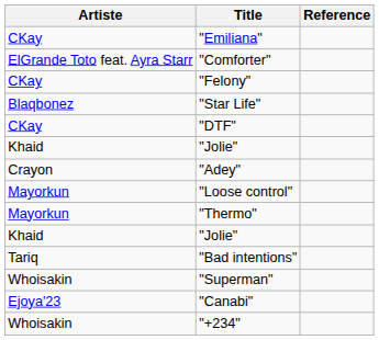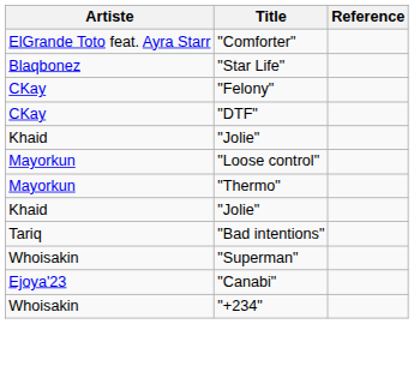 <table class="wikitable">
 <tr>
 <th>Artiste</th>
 <th>Title</th>
 <th>Reference</th>
 </tr>
 <tr>
-<td><a href='#'>CKay</a></td>
-<td>"<a href='#'>Emiliana</a>"</td>
-<td></td>
-</tr>
-<tr>
 <td><a href='#'>ElGrande Toto</a> feat. <a href='#'>Ayra Starr</a></td>
 <td>"Comforter"</td>
 <td></td>
 </tr>
 <tr>
-<td><a href='#'>CKay</a></td>
-<td>"Felony"</td>
+<td><a href='#'>Blaqbonez</a></td>
+<td>"Star Life"</td>
 <td></td>
 </tr>
 <tr>
-<td><a href='#'>Blaqbonez</a></td>
-<td>"Star Life"</td>
+<td><a href='#'>CKay</a></td>
+<td>"Felony"</td>
 <td></td>
 </tr>
 <tr>
 <td><a href='#'>CKay</a></td>
 <td>"DTF"</td>
 <td></td>
 </tr>
 <tr>
 <td>Khaid</td>
 <td>"Jolie"</td>
-<td></td>
-</tr>
-<tr>
-<td>Crayon</td>
-<td>"Adey"</td>
 <td></td>
 </tr>
 <tr>
 <td><a href='#'>Mayorkun</a></td>
 <td>"Loose control"</td>
 <td></td>
 </tr>
 <tr>
 <td><a href='#'>Mayorkun</a></td>
 <td>"Thermo"</td>
 <td></td>
 </tr>
 <tr>
 <td>Khaid</td>
 <td>"Jolie"</td>
 <td></td>
 </tr>
 <tr>
 <td>Tariq</td>
 <td>"Bad intentions"</td>
 <td></td>
 </tr>
 <tr>
 <td>Whoisakin</td>
 <td>"Superman"</td>
 <td></td>
 </tr>
 <tr>
 <td><a href='#'>Ejoya'23</a></td>
 <td>"Canabi"</td>
 <td></td>
 </tr>
 <tr>
 <td>Whoisakin</td>
 <td>"+234"</td>
 <td></td>
 </tr>
 </table>
